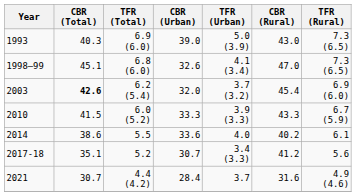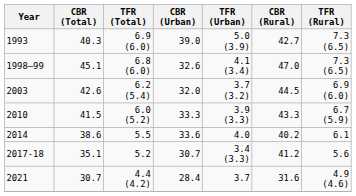 <table class="wikitable">
 <tr>
 <th style="width:50pt;">Year</th>
 <th style="width:50pt;">CBR (Total)</th>
 <th style="width:50pt;">TFR (Total)</th>
 <th style="width:50pt;">CBR (Urban)</th>
 <th style="width:50pt;">TFR (Urban)</th>
 <th style="width:50pt;">CBR (Rural)</th>
 <th style="width:50pt;">TFR (Rural)</th>
 </tr>
 <tr>
 <td>1993</td>
 <td style="text-align:right;">40.3</td>
 <td style="text-align:right;">6.9 (6.0)</td>
 <td style="text-align:right;">39.0</td>
 <td style="text-align:right;">5.0 (3.9)</td>
-<td style="text-align:right;">43.0</td>
+<td style="text-align:right;">42.7</td>
 <td style="text-align:right;">7.3 (6.5)</td>
 </tr>
 <tr>
 <td>1998–99</td>
 <td style="text-align:right;">45.1</td>
 <td style="text-align:right;">6.8 (6.0)</td>
 <td style="text-align:right;">32.6</td>
 <td style="text-align:right;">4.1 (3.4)</td>
 <td style="text-align:right;">47.0</td>
 <td style="text-align:right;">7.3 (6.5)</td>
 </tr>
 <tr>
 <td>2003</td>
-<td style="text-align:right;"><strong>42.6</strong></td>
+<td style="text-align:right;">42.6</td>
 <td style="text-align:right;">6.2 (5.4)</td>
 <td style="text-align:right;">32.0</td>
 <td style="text-align:right;">3.7 (3.2)</td>
-<td style="text-align:right;">45.4</td>
+<td style="text-align:right;">44.5</td>
 <td style="text-align:right;">6.9 (6.0)</td>
 </tr>
 <tr>
 <td>2010</td>
 <td style="text-align:right;">41.5</td>
 <td style="text-align:right;">6.0 (5.2)</td>
 <td style="text-align:right;">33.3</td>
 <td style="text-align:right;">3.9 (3.3)</td>
 <td style="text-align:right;">43.3</td>
 <td style="text-align:right;">6.7 (5.9)</td>
 </tr>
 <tr>
 <td>2014</td>
 <td style="text-align:right;">38.6</td>
 <td style="text-align:right;">5.5</td>
 <td style="text-align:right;">33.6</td>
 <td style="text-align:right;">4.0</td>
 <td style="text-align:right;">40.2</td>
 <td style="text-align:right;">6.1</td>
 </tr>
 <tr>
 <td>2017-18</td>
 <td style="text-align:right;">35.1</td>
 <td style="text-align:right;">5.2</td>
 <td style="text-align:right;">30.7</td>
 <td style="text-align:right;">3.4 (3.3)</td>
 <td style="text-align:right;">41.2</td>
 <td style="text-align:right;">5.6</td>
 </tr>
 <tr>
 <td>2021</td>
 <td style="text-align:right;">30.7</td>
 <td style="text-align:right;">4.4 (4.2)</td>
 <td style="text-align:right;">28.4</td>
 <td style="text-align:right;">3.7</td>
 <td style="text-align:right;">31.6</td>
 <td style="text-align:right;">4.9 (4.6)</td>
 </tr>
 <tr>
 </tr>
 </table>
